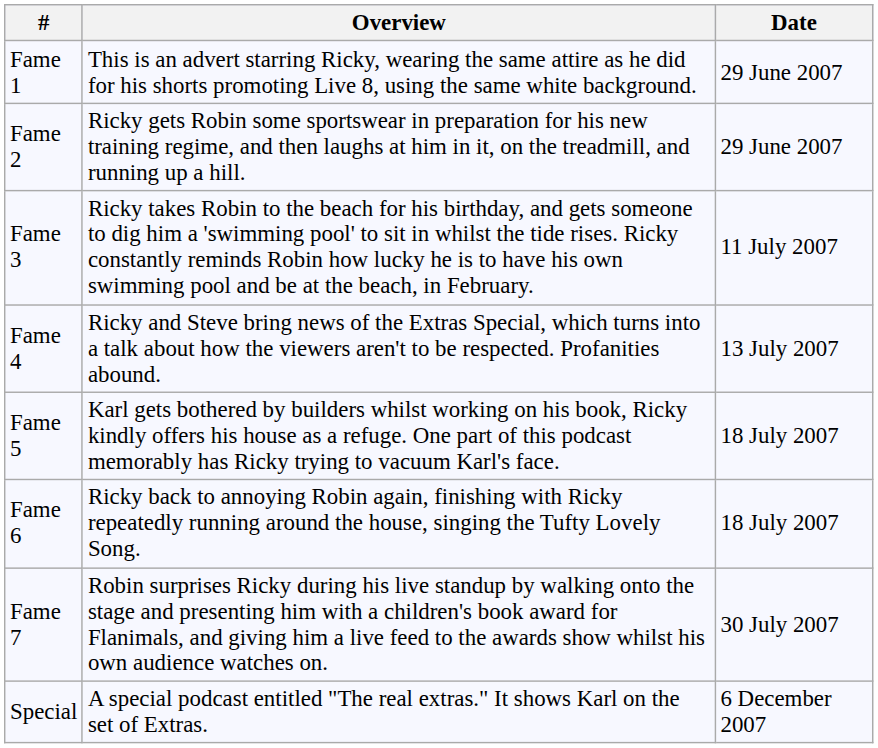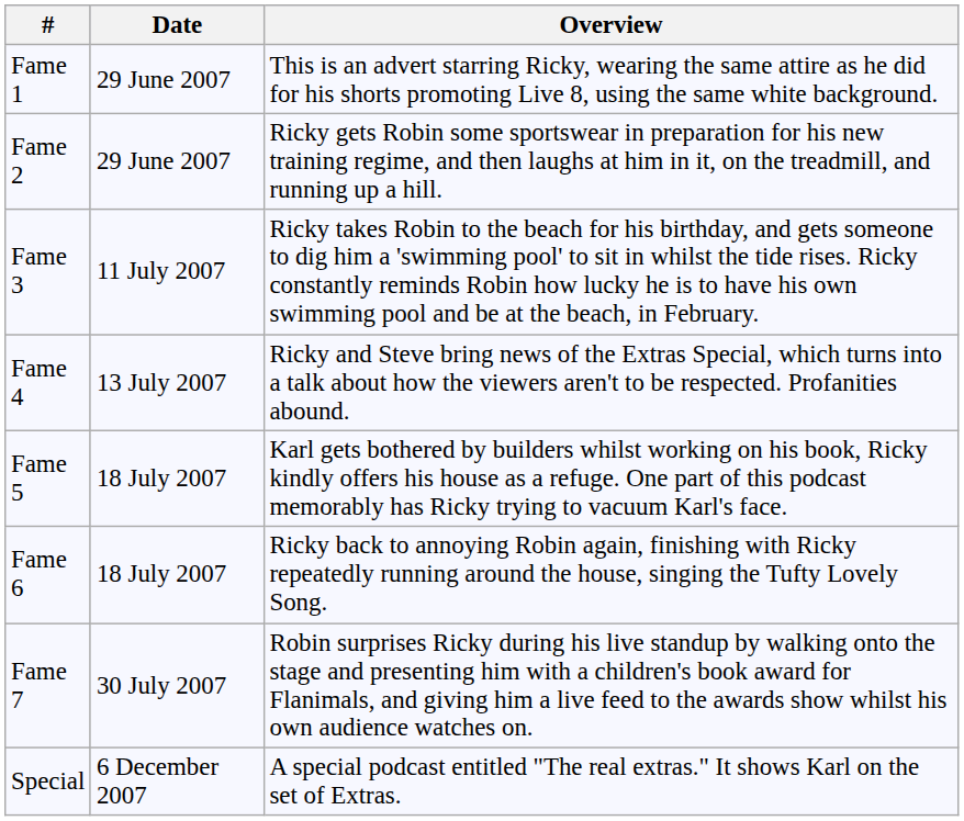 <table class="wikitable" style="border:1px; background-color:#f7f8ff" align=center cellpadding="7">
 <tr align="center" bgcolor="#e6e9ff">
 <th width="25">#</th>
+<th width="120">Date</th>
 <th width="600">Overview</th>
-<th width="120">Date</th>
 </tr>
 <tr>
 <td>Fame 1</td>
+<td>29 June 2007</td>
 <td>This is an advert starring Ricky, wearing the same attire as he did for his shorts promoting Live 8, using the same white background.</td>
-<td>29 June 2007</td>
 </tr>
 <tr>
 <td>Fame 2</td>
+<td>29 June 2007</td>
 <td>Ricky gets Robin some sportswear in preparation for his new training regime, and then laughs at him in it, on the treadmill, and running up a hill.</td>
-<td>29 June 2007</td>
 </tr>
 <tr>
 <td>Fame 3</td>
+<td>11 July 2007</td>
 <td>Ricky takes Robin to the beach for his birthday, and gets someone to dig him a 'swimming pool' to sit in whilst the tide rises. Ricky constantly reminds Robin how lucky he is to have his own swimming pool and be at the beach, in February.</td>
-<td>11 July 2007</td>
 </tr>
 <tr>
 <td>Fame 4</td>
+<td>13 July 2007</td>
 <td>Ricky and Steve bring news of the Extras Special, which turns into a talk about how the viewers aren't to be respected. Profanities abound.</td>
-<td>13 July 2007</td>
 </tr>
 <tr>
 <td>Fame 5</td>
+<td>18 July 2007</td>
 <td>Karl gets bothered by builders whilst working on his book, Ricky kindly offers his house as a refuge. One part of this podcast memorably has Ricky trying to vacuum Karl's face.</td>
-<td>18 July 2007</td>
 </tr>
 <tr>
 <td>Fame 6</td>
+<td>18 July 2007</td>
 <td>Ricky back to annoying Robin again, finishing with Ricky repeatedly running around the house, singing the Tufty Lovely Song.</td>
-<td>18 July 2007</td>
 </tr>
 <tr>
 <td>Fame 7</td>
+<td>30 July 2007</td>
 <td>Robin surprises Ricky during his live standup by walking onto the stage and presenting him with a children's book award for Flanimals, and giving him a live feed to the awards show whilst his own audience watches on.</td>
-<td>30 July 2007</td>
 </tr>
 <tr>
 <td>Special</td>
+<td>6 December 2007</td>
 <td>A special podcast entitled "The real extras." It shows Karl on the set of Extras.</td>
-<td>6 December 2007</td>
 </tr>
 </table>
